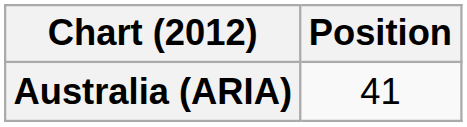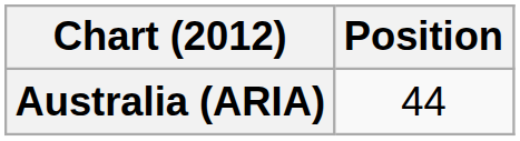 <table class="wikitable plainrowheaders" style="text-align:center;">
 <tr>
 <th scope="col">Chart (2012)</th>
 <th scope="col">Position</th>
 </tr>
 <tr>
 <th scope="row">Australia (ARIA)</th>
-<td>41</td>
+<td>44</td>
 </tr>
 </table>
